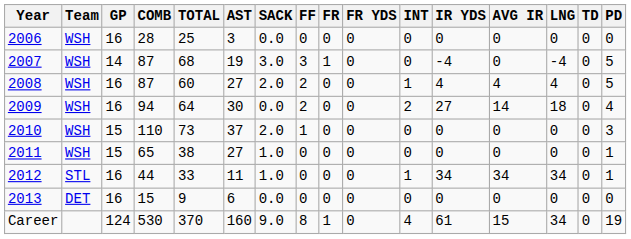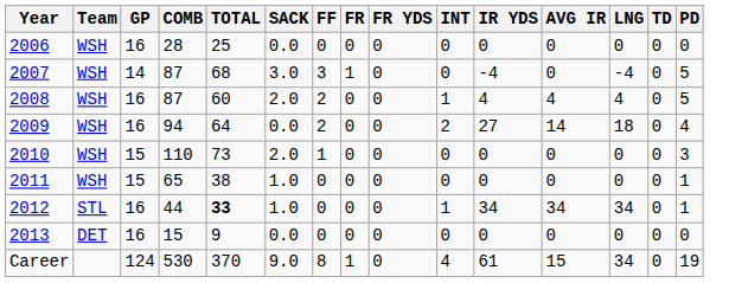 <table class="wikitable">
 <tr>
 <th>Year</th>
 <th>Team</th>
 <th>GP</th>
 <th>COMB</th>
 <th>TOTAL</th>
-<th>AST</th>
 <th>SACK</th>
 <th>FF</th>
 <th>FR</th>
 <th>FR YDS</th>
 <th>INT</th>
 <th>IR YDS</th>
 <th>AVG IR</th>
 <th>LNG</th>
 <th>TD</th>
 <th>PD</th>
 </tr>
 <tr>
 <td><a href='#'>2006</a></td>
 <td><a href='#'>WSH</a></td>
 <td>16</td>
 <td>28</td>
 <td>25</td>
-<td>3</td>
 <td>0.0</td>
 <td>0</td>
 <td>0</td>
 <td>0</td>
 <td>0</td>
 <td>0</td>
 <td>0</td>
 <td>0</td>
 <td>0</td>
 <td>0</td>
 </tr>
 <tr>
 <td><a href='#'>2007</a></td>
 <td><a href='#'>WSH</a></td>
 <td>14</td>
 <td>87</td>
 <td>68</td>
-<td>19</td>
 <td>3.0</td>
 <td>3</td>
 <td>1</td>
 <td>0</td>
 <td>0</td>
 <td>-4</td>
 <td>0</td>
 <td>-4</td>
 <td>0</td>
 <td>5</td>
 </tr>
 <tr>
 <td><a href='#'>2008</a></td>
 <td><a href='#'>WSH</a></td>
 <td>16</td>
 <td>87</td>
 <td>60</td>
-<td>27</td>
 <td>2.0</td>
 <td>2</td>
 <td>0</td>
 <td>0</td>
 <td>1</td>
 <td>4</td>
 <td>4</td>
 <td>4</td>
 <td>0</td>
 <td>5</td>
 </tr>
 <tr>
 <td><a href='#'>2009</a></td>
 <td><a href='#'>WSH</a></td>
 <td>16</td>
 <td>94</td>
 <td>64</td>
-<td>30</td>
 <td>0.0</td>
 <td>2</td>
 <td>0</td>
 <td>0</td>
 <td>2</td>
 <td>27</td>
 <td>14</td>
 <td>18</td>
 <td>0</td>
 <td>4</td>
 </tr>
 <tr>
 <td><a href='#'>2010</a></td>
 <td><a href='#'>WSH</a></td>
 <td>15</td>
 <td>110</td>
 <td>73</td>
-<td>37</td>
 <td>2.0</td>
 <td>1</td>
 <td>0</td>
 <td>0</td>
 <td>0</td>
 <td>0</td>
 <td>0</td>
 <td>0</td>
 <td>0</td>
 <td>3</td>
 </tr>
 <tr>
 <td><a href='#'>2011</a></td>
 <td><a href='#'>WSH</a></td>
 <td>15</td>
 <td>65</td>
 <td>38</td>
-<td>27</td>
 <td>1.0</td>
 <td>0</td>
 <td>0</td>
 <td>0</td>
 <td>0</td>
 <td>0</td>
 <td>0</td>
 <td>0</td>
 <td>0</td>
 <td>1</td>
 </tr>
 <tr>
 <td><a href='#'>2012</a></td>
 <td><a href='#'>STL</a></td>
 <td>16</td>
 <td>44</td>
-<td>33</td>
-<td>11</td>
+<td><strong>33</strong></td>
 <td>1.0</td>
 <td>0</td>
 <td>0</td>
 <td>0</td>
 <td>1</td>
 <td>34</td>
 <td>34</td>
 <td>34</td>
 <td>0</td>
 <td>1</td>
 </tr>
 <tr>
 <td><a href='#'>2013</a></td>
 <td><a href='#'>DET</a></td>
 <td>16</td>
 <td>15</td>
 <td>9</td>
-<td>6</td>
 <td>0.0</td>
 <td>0</td>
 <td>0</td>
 <td>0</td>
 <td>0</td>
 <td>0</td>
 <td>0</td>
 <td>0</td>
 <td>0</td>
 <td>0</td>
 </tr>
 <tr>
 <td>Career</td>
 <td></td>
 <td>124</td>
 <td>530</td>
 <td>370</td>
-<td>160</td>
 <td>9.0</td>
 <td>8</td>
 <td>1</td>
 <td>0</td>
 <td>4</td>
 <td>61</td>
 <td>15</td>
 <td>34</td>
 <td>0</td>
 <td>19</td>
 </tr>
 </table>
